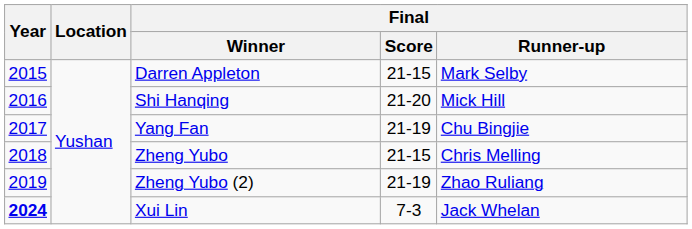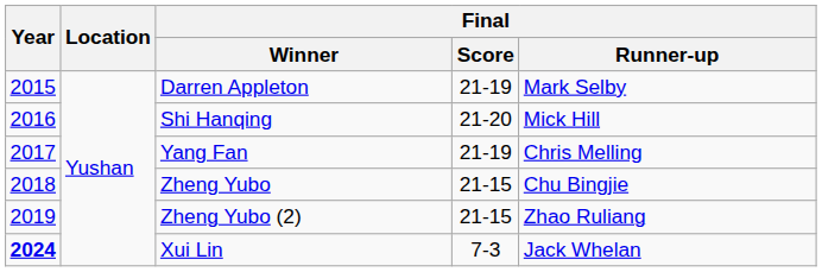 <table class="wikitable">
 <tr>
 <th rowspan="2">Year</th>
 <th rowspan="2">Location</th>
 <th colspan="3">Final</th>
 </tr>
 <tr>
 <th style="width:14em">Winner</th>
 <th>Score</th>
 <th style="width:14em">Runner-up</th>
 </tr>
 <tr>
 <td><a href='#'>2015</a></td>
 <td rowspan="6"> <a href='#'>Yushan</a></td>
 <td> <a href='#'>Darren Appleton</a></td>
-<td align="center">21-15</td>
+<td align="center">21-19</td>
 <td> <a href='#'>Mark Selby</a></td>
 </tr>
 <tr>
 <td><a href='#'>2016</a></td>
 <td> <a href='#'>Shi Hanqing</a></td>
 <td align="center">21-20</td>
 <td> <a href='#'>Mick Hill</a></td>
 </tr>
 <tr>
 <td><a href='#'>2017</a></td>
 <td> <a href='#'>Yang Fan</a></td>
 <td align="center">21-19</td>
-<td> <a href='#'>Chu Bingjie</a></td>
+<td> <a href='#'>Chris Melling</a></td>
 </tr>
 <tr>
 <td><a href='#'>2018</a></td>
 <td> <a href='#'>Zheng Yubo</a></td>
 <td align="center">21-15</td>
-<td> <a href='#'>Chris Melling</a></td>
+<td> <a href='#'>Chu Bingjie</a></td>
 </tr>
 <tr>
 <td><a href='#'>2019</a></td>
 <td> <a href='#'>Zheng Yubo</a> (2)</td>
-<td align="center">21-19</td>
+<td align="center">21-15</td>
 <td> <a href='#'>Zhao Ruliang</a></td>
 </tr>
 <tr>
 <td><strong><a href='#'>2024</a></strong></td>
 <td> <a href='#'>Xui Lin</a></td>
 <td align="center">7-3</td>
 <td> <a href='#'>Jack Whelan</a></td>
 </tr>
 </table>
